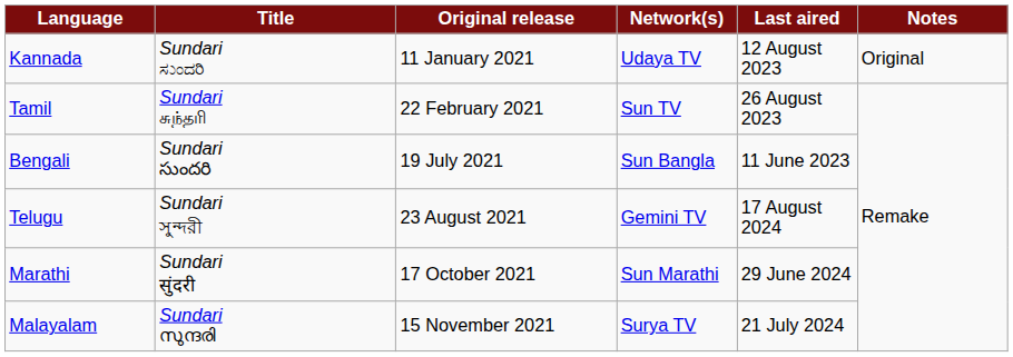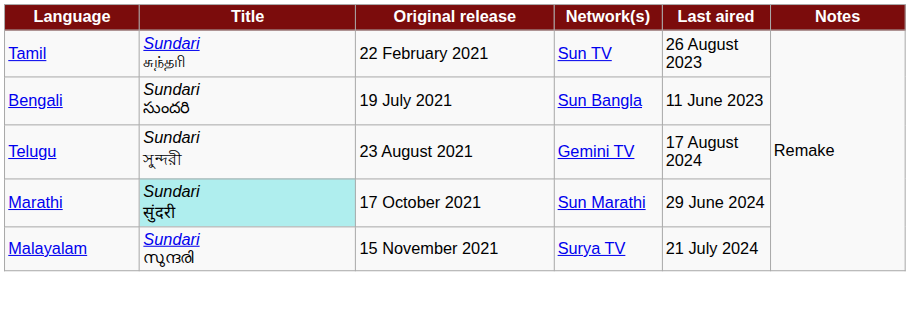 <table class="wikitable" style="width: 100%; margin-right: 0;">
 <tr style="color:white">
 <th style="background:#7b0c0c; width:15%;">Language</th>
 <th style="background:#7b0c0c; width:24%;">Title</th>
 <th style="background:#7b0c0c; width:22%;">Original release</th>
 <th style="background:#7b0c0c; width:12%;">Network(s)</th>
 <th style="background:#7b0c0c; width:12%;">Last aired</th>
 <th style="background:#7b0c0c; width:42%;">Notes</th>
-</tr>
-<tr>
-<td><a href='#'>Kannada</a></td>
-<td><em>Sundari</em> <br> ಸುಂದರಿ</td>
-<td>11 January 2021</td>
-<td><a href='#'>Udaya TV</a></td>
-<td>12 August 2023</td>
-<td>Original</td>
 </tr>
 <tr>
 <td><a href='#'>Tamil</a></td>
 <td><em><a href='#'>Sundari</a></em> <br> சுந்தரி</td>
 <td>22 February 2021</td>
 <td><a href='#'>Sun TV</a></td>
 <td>26 August 2023</td>
 <td rowspan="5">Remake</td>
 </tr>
 <tr>
 <td><a href='#'>Bengali</a></td>
 <td><em>Sundari</em> <br> సుందరి</td>
 <td>19 July 2021</td>
 <td><a href='#'>Sun Bangla</a></td>
 <td>11 June 2023</td>
 </tr>
 <tr>
 <td><a href='#'>Telugu</a></td>
 <td><em>Sundari</em> <br> সুন্দরী</td>
 <td>23 August 2021</td>
 <td><a href='#'>Gemini TV</a></td>
 <td>17 August 2024</td>
 </tr>
 <tr>
 <td><a href='#'>Marathi</a></td>
-<td><em>Sundari</em> <br> सुंदरी</td>
+<td style="background: paleturquoise;"><em>Sundari</em> <br> सुंदरी</td>
 <td>17 October 2021</td>
 <td><a href='#'>Sun Marathi</a></td>
 <td>29 June 2024</td>
 </tr>
 <tr>
 <td><a href='#'>Malayalam</a></td>
 <td><em><a href='#'>Sundari</a></em> <br> സുന്ദരി</td>
 <td>15 November 2021</td>
 <td><a href='#'>Surya TV</a></td>
 <td>21 July 2024</td>
 </tr>
 </table>
